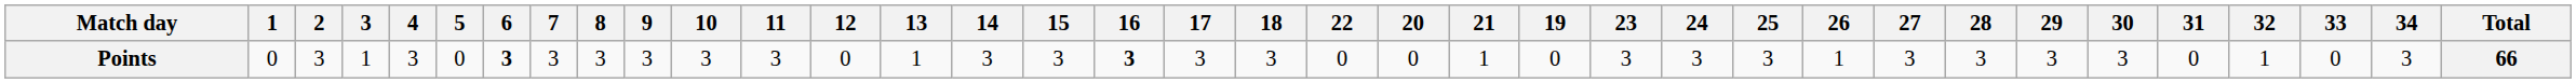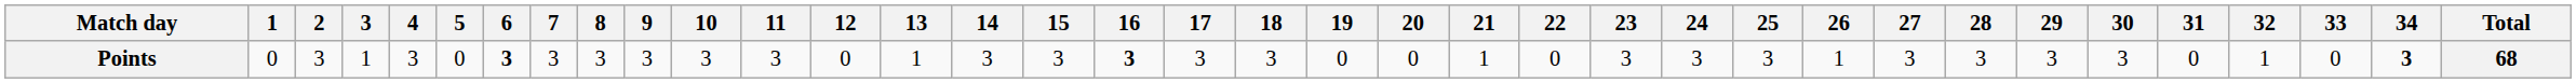 <table class="wikitable" style="width:100%; font-size:85%;">
 <tr valign=top>
 <th align=center>Match day</th>
 <th align=center>1</th>
 <th align=center>2</th>
 <th align=center>3</th>
 <th align=center>4</th>
 <th align=center>5</th>
 <th align=center>6</th>
 <th align=center>7</th>
 <th align=center>8</th>
 <th align=center>9</th>
 <th align=center>10</th>
 <th align=center>11</th>
 <th align=center>12</th>
 <th align=center>13</th>
 <th align=center>14</th>
 <th align=center>15</th>
 <th align=center>16</th>
 <th align=center>17</th>
 <th align=center>18</th>
-<th align=center>22</th>
+<th align=center>19</th>
 <th align=center>20</th>
 <th align=center>21</th>
-<th align=center>19</th>
+<th align=center>22</th>
 <th align=center>23</th>
 <th align=center>24</th>
 <th align=center>25</th>
 <th align=center>26</th>
 <th align=center>27</th>
 <th align=center>28</th>
 <th align=center>29</th>
 <th align=center>30</th>
 <th align=center>31</th>
 <th align=center>32</th>
 <th align=center>33</th>
 <th align=center>34</th>
 <th align=center><strong>Total</strong></th>
 </tr>
 <tr>
 <th align=center>Points</th>
 <td align=center>0</td>
 <td align=center>3</td>
 <td align=center>1</td>
 <td align=center>3</td>
 <td align=center>0</td>
 <td align=center><strong>3</strong></td>
 <td align=center>3</td>
 <td align=center>3</td>
 <td align=center>3</td>
 <td align=center>3</td>
 <td align=center>3</td>
 <td align=center>0</td>
 <td align=center>1</td>
 <td align=center>3</td>
 <td align=center>3</td>
 <td align=center><strong>3</strong></td>
 <td align=center>3</td>
 <td align=center>3</td>
 <td align=center>0</td>
 <td align=center>0</td>
 <td align=center>1</td>
 <td align=center>0</td>
 <td align=center>3</td>
 <td align=center>3</td>
 <td align=center>3</td>
 <td align=center>1</td>
 <td align=center>3</td>
 <td align=center>3</td>
 <td align=center>3</td>
 <td align=center>3</td>
 <td align=center>0</td>
 <td align=center>1</td>
 <td align=center>0</td>
-<td align=center>3</td>
-<th align=center><strong>66</strong></th>
+<td align=center><strong>3</strong></td>
+<th align=center><strong>68</strong></th>
 </tr>
 </table>
